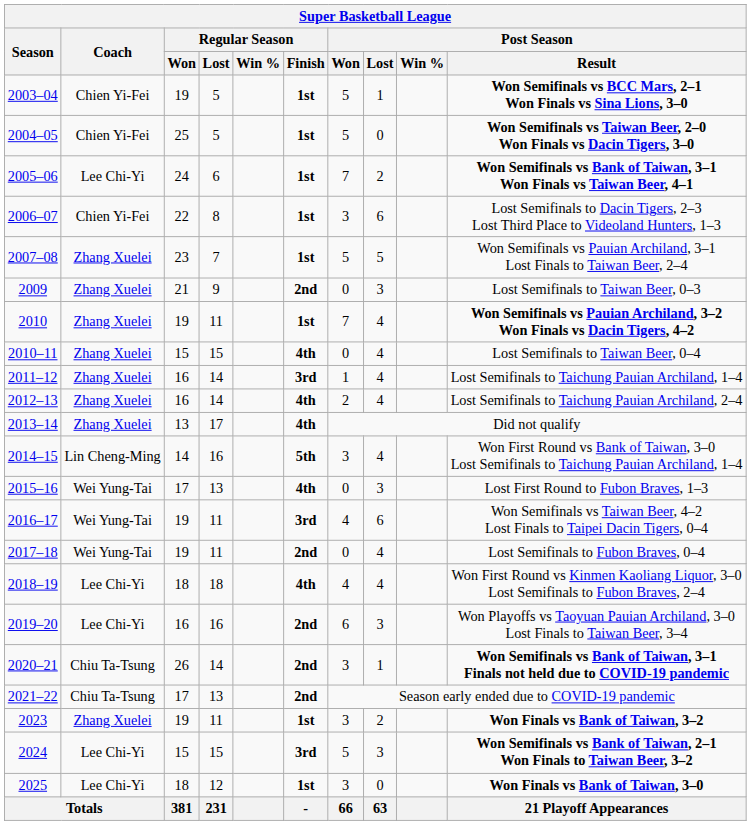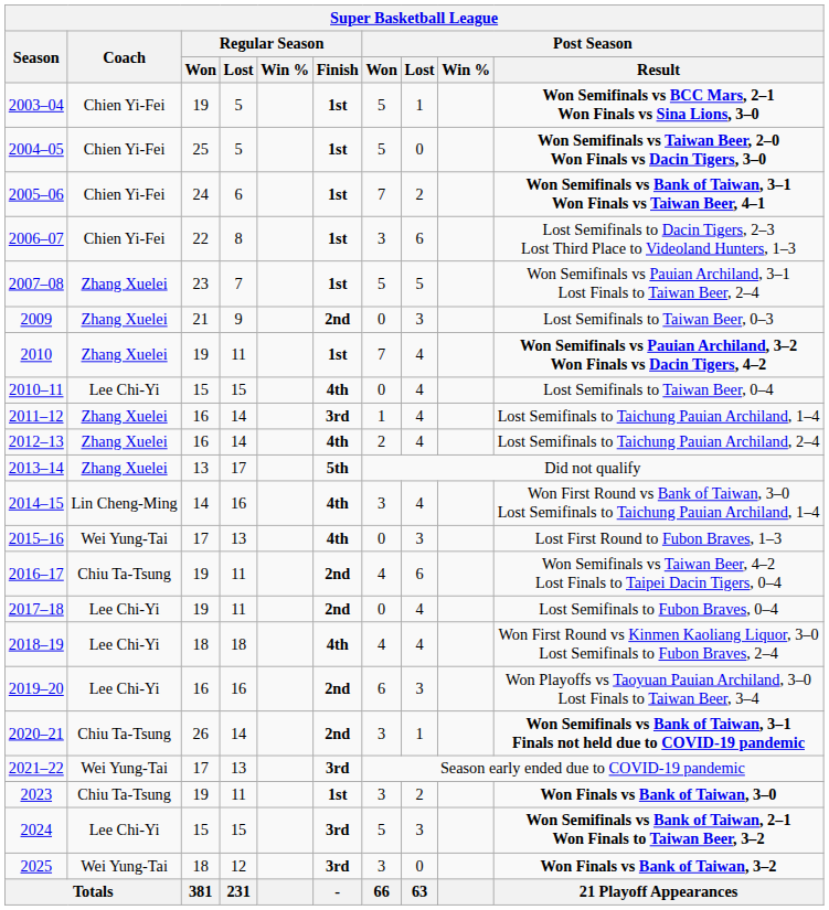 <table class="wikitable" style="font-size: 95%; text-align:center;">
 <tr>
 <th colspan="10"><a href='#'>Super Basketball League</a></th>
 </tr>
 <tr>
 <th rowspan="2">Season</th>
 <th rowspan="2">Coach</th>
 <th colspan="4">Regular Season</th>
 <th colspan="4">Post Season</th>
 </tr>
 <tr>
 <th>Won</th>
 <th>Lost</th>
 <th>Win %</th>
 <th>Finish</th>
 <th>Won</th>
 <th>Lost</th>
 <th>Win %</th>
 <th>Result</th>
 </tr>
 <tr>
 <td><a href='#'>2003–04</a></td>
 <td>Chien Yi-Fei</td>
 <td>19</td>
 <td>5</td>
 <td></td>
 <td><strong>1st</strong></td>
 <td>5</td>
 <td>1</td>
 <td></td>
 <td><strong>Won Semifinals vs <a href='#'>BCC Mars</a>, 2–1<br>Won Finals vs <a href='#'>Sina Lions</a>, 3–0</strong></td>
 </tr>
 <tr>
 <td><a href='#'>2004–05</a></td>
 <td>Chien Yi-Fei</td>
 <td>25</td>
 <td>5</td>
 <td></td>
 <td><strong>1st</strong></td>
 <td>5</td>
 <td>0</td>
 <td></td>
 <td><strong>Won Semifinals vs <a href='#'>Taiwan Beer</a>, 2–0<br>Won Finals vs <a href='#'>Dacin Tigers</a>, 3–0</strong></td>
 </tr>
 <tr>
 <td><a href='#'>2005–06</a></td>
-<td>Lee Chi-Yi</td>
+<td>Chien Yi-Fei</td>
 <td>24</td>
 <td>6</td>
 <td></td>
 <td><strong>1st</strong></td>
 <td>7</td>
 <td>2</td>
 <td></td>
 <td><strong>Won Semifinals vs <a href='#'>Bank of Taiwan</a>, 3–1<br>Won Finals vs <a href='#'>Taiwan Beer</a>, 4–1</strong></td>
 </tr>
 <tr>
 <td><a href='#'>2006–07</a></td>
 <td>Chien Yi-Fei</td>
 <td>22</td>
 <td>8</td>
 <td></td>
 <td><strong>1st</strong></td>
 <td>3</td>
 <td>6</td>
 <td></td>
 <td>Lost Semifinals to <a href='#'>Dacin Tigers</a>, 2–3<br>Lost Third Place to <a href='#'>Videoland Hunters</a>, 1–3</td>
 </tr>
 <tr>
 <td><a href='#'>2007–08</a></td>
 <td><a href='#'>Zhang Xuelei</a></td>
 <td>23</td>
 <td>7</td>
 <td></td>
 <td><strong>1st</strong></td>
 <td>5</td>
 <td>5</td>
 <td></td>
 <td>Won Semifinals vs <a href='#'>Pauian Archiland</a>, 3–1<br>Lost Finals to <a href='#'>Taiwan Beer</a>, 2–4</td>
 </tr>
 <tr>
 <td><a href='#'>2009</a></td>
 <td><a href='#'>Zhang Xuelei</a></td>
 <td>21</td>
 <td>9</td>
 <td></td>
 <td><strong>2nd</strong></td>
 <td>0</td>
 <td>3</td>
 <td></td>
 <td>Lost Semifinals to <a href='#'>Taiwan Beer</a>, 0–3</td>
 </tr>
 <tr>
 <td><a href='#'>2010</a></td>
 <td><a href='#'>Zhang Xuelei</a></td>
 <td>19</td>
 <td>11</td>
 <td></td>
 <td><strong>1st</strong></td>
 <td>7</td>
 <td>4</td>
 <td></td>
 <td><strong>Won Semifinals vs <a href='#'>Pauian Archiland</a>, 3–2<br>Won Finals vs <a href='#'>Dacin Tigers</a>, 4–2</strong></td>
 </tr>
 <tr>
 <td><a href='#'>2010–11</a></td>
-<td><a href='#'>Zhang Xuelei</a></td>
+<td>Lee Chi-Yi</td>
 <td>15</td>
 <td>15</td>
 <td></td>
 <td><strong>4th</strong></td>
 <td>0</td>
 <td>4</td>
 <td></td>
 <td>Lost Semifinals to <a href='#'>Taiwan Beer</a>, 0–4</td>
 </tr>
 <tr>
 <td><a href='#'>2011–12</a></td>
 <td><a href='#'>Zhang Xuelei</a></td>
 <td>16</td>
 <td>14</td>
 <td></td>
 <td><strong>3rd</strong></td>
 <td>1</td>
 <td>4</td>
 <td></td>
 <td>Lost Semifinals to <a href='#'>Taichung Pauian Archiland</a>, 1–4</td>
 </tr>
 <tr>
 <td><a href='#'>2012–13</a></td>
 <td><a href='#'>Zhang Xuelei</a></td>
 <td>16</td>
 <td>14</td>
 <td></td>
 <td><strong>4th</strong></td>
 <td>2</td>
 <td>4</td>
 <td></td>
 <td>Lost Semifinals to <a href='#'>Taichung Pauian Archiland</a>, 2–4</td>
 </tr>
 <tr>
 <td><a href='#'>2013–14</a></td>
 <td><a href='#'>Zhang Xuelei</a></td>
 <td>13</td>
 <td>17</td>
 <td></td>
-<td><strong>4th</strong></td>
+<td><strong>5th</strong></td>
 <td colspan=4>Did not qualify</td>
 </tr>
 <tr>
 <td><a href='#'>2014–15</a></td>
 <td>Lin Cheng-Ming</td>
 <td>14</td>
 <td>16</td>
 <td></td>
-<td><strong>5th</strong></td>
+<td><strong>4th</strong></td>
 <td>3</td>
 <td>4</td>
 <td></td>
 <td>Won First Round vs <a href='#'>Bank of Taiwan</a>, 3–0<br>Lost Semifinals to <a href='#'>Taichung Pauian Archiland</a>, 1–4</td>
 </tr>
 <tr>
 <td><a href='#'>2015–16</a></td>
 <td>Wei Yung-Tai</td>
 <td>17</td>
 <td>13</td>
 <td></td>
 <td><strong>4th</strong></td>
 <td>0</td>
 <td>3</td>
 <td></td>
 <td>Lost First Round to <a href='#'>Fubon Braves</a>, 1–3</td>
 </tr>
 <tr>
 <td><a href='#'>2016–17</a></td>
-<td>Wei Yung-Tai</td>
+<td>Chiu Ta-Tsung</td>
 <td>19</td>
 <td>11</td>
 <td></td>
-<td><strong>3rd</strong></td>
+<td><strong>2nd</strong></td>
 <td>4</td>
 <td>6</td>
 <td></td>
 <td>Won Semifinals vs <a href='#'>Taiwan Beer</a>, 4–2<br>Lost Finals to <a href='#'>Taipei Dacin Tigers</a>, 0–4</td>
 </tr>
 <tr>
 <td><a href='#'>2017–18</a></td>
-<td>Wei Yung-Tai</td>
+<td>Lee Chi-Yi</td>
 <td>19</td>
 <td>11</td>
 <td></td>
 <td><strong>2nd</strong></td>
 <td>0</td>
 <td>4</td>
 <td></td>
 <td>Lost Semifinals to <a href='#'>Fubon Braves</a>, 0–4</td>
 </tr>
 <tr>
 <td><a href='#'>2018–19</a></td>
 <td>Lee Chi-Yi</td>
 <td>18</td>
 <td>18</td>
 <td></td>
 <td><strong>4th</strong></td>
 <td>4</td>
 <td>4</td>
 <td></td>
 <td>Won First Round vs <a href='#'>Kinmen Kaoliang Liquor</a>, 3–0<br>Lost Semifinals to <a href='#'>Fubon Braves</a>, 2–4</td>
 </tr>
 <tr>
 <td><a href='#'>2019–20</a></td>
 <td>Lee Chi-Yi</td>
 <td>16</td>
 <td>16</td>
 <td></td>
 <td><strong>2nd</strong></td>
 <td>6</td>
 <td>3</td>
 <td></td>
 <td>Won Playoffs vs <a href='#'>Taoyuan Pauian Archiland</a>, 3–0<br>Lost Finals to <a href='#'>Taiwan Beer</a>, 3–4</td>
 </tr>
 <tr>
 <td><a href='#'>2020–21</a></td>
 <td>Chiu Ta-Tsung</td>
 <td>26</td>
 <td>14</td>
 <td></td>
 <td><strong>2nd</strong></td>
 <td>3</td>
 <td>1</td>
 <td></td>
 <td><strong>Won Semifinals vs <a href='#'>Bank of Taiwan</a>, 3–1<br>Finals not held due to <a href='#'>COVID-19 pandemic</a></strong></td>
 </tr>
 <tr>
 <td><a href='#'>2021–22</a></td>
-<td>Chiu Ta-Tsung</td>
+<td>Wei Yung-Tai</td>
 <td>17</td>
 <td>13</td>
 <td></td>
-<td><strong>2nd</strong></td>
+<td><strong>3rd</strong></td>
 <td colspan=4>Season early ended due to <a href='#'>COVID-19 pandemic</a></td>
 </tr>
 <tr>
 <td><a href='#'>2023</a></td>
-<td><a href='#'>Zhang Xuelei</a></td>
+<td>Chiu Ta-Tsung</td>
 <td>19</td>
 <td>11</td>
 <td></td>
 <td><strong>1st</strong></td>
 <td>3</td>
 <td>2</td>
 <td></td>
-<td><strong>Won Finals vs <a href='#'>Bank of Taiwan</a>, 3–2</strong></td>
+<td><strong>Won Finals vs <a href='#'>Bank of Taiwan</a>, 3–0</strong></td>
 </tr>
 <tr>
 <td><a href='#'>2024</a></td>
 <td>Lee Chi-Yi</td>
 <td>15</td>
 <td>15</td>
 <td></td>
 <td><strong>3rd</strong></td>
 <td>5</td>
 <td>3</td>
 <td></td>
 <td><strong>Won Semifinals vs <a href='#'>Bank of Taiwan</a>, 2–1</strong><br> <strong>Won Finals to <a href='#'>Taiwan Beer</a>, 3–2</strong></td>
 </tr>
 <tr>
 <td><a href='#'>2025</a></td>
-<td>Lee Chi-Yi</td>
+<td>Wei Yung-Tai</td>
 <td>18</td>
 <td>12</td>
 <td></td>
-<td><strong>1st</strong></td>
+<td><strong>3rd</strong></td>
 <td>3</td>
 <td>0</td>
 <td></td>
-<td><strong>Won Finals vs <a href='#'>Bank of Taiwan</a>, 3–0</strong></td>
+<td><strong>Won Finals vs <a href='#'>Bank of Taiwan</a>, 3–2</strong></td>
 </tr>
 <tr>
 <th colspan="2">Totals</th>
 <th>381</th>
 <th>231</th>
 <th></th>
 <th>-</th>
 <th>66</th>
 <th>63</th>
 <th></th>
 <th>21 Playoff Appearances</th>
 </tr>
 </table>
